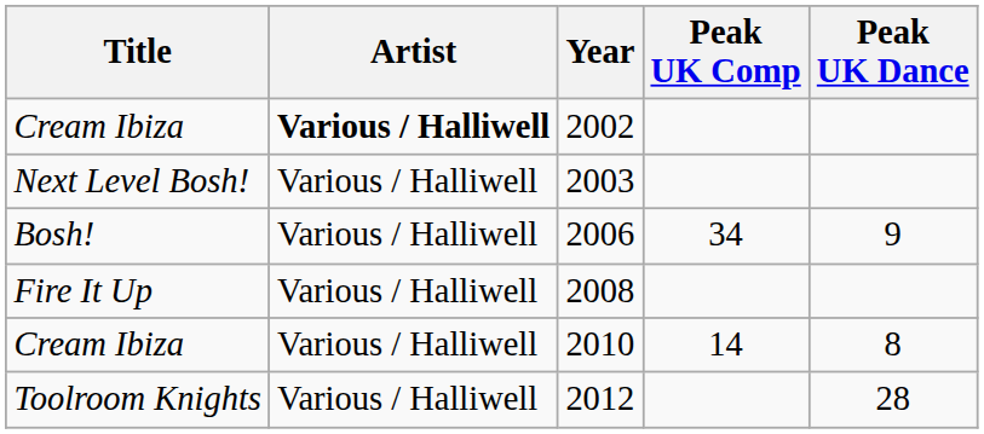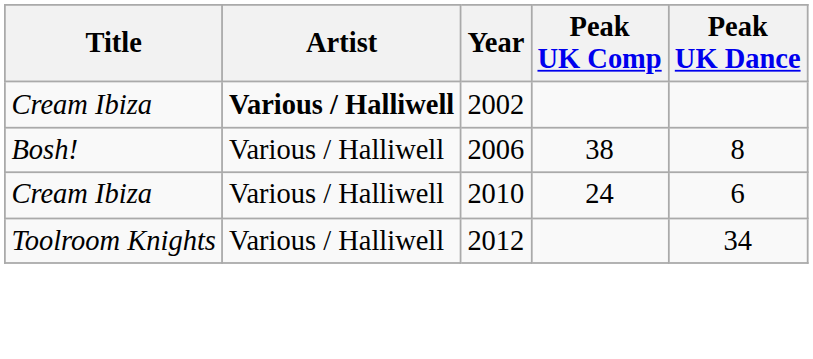 <table class="wikitable sortable">
 <tr>
 <th>Title</th>
 <th>Artist</th>
 <th>Year</th>
 <th>Peak <br><a href='#'>UK Comp</a></th>
 <th>Peak <br><a href='#'>UK Dance</a></th>
 </tr>
 <tr>
 <td><em>Cream Ibiza</em></td>
 <td><strong>Various / Halliwell</strong></td>
 <td>2002</td>
 <td></td>
 <td></td>
 </tr>
 <tr>
-<td><em>Next Level Bosh!</em></td>
-<td>Various / Halliwell</td>
-<td>2003</td>
-<td></td>
-<td></td>
-</tr>
-<tr>
 <td><em>Bosh!</em></td>
 <td>Various / Halliwell</td>
 <td>2006</td>
-<td style="text-align:center;">34</td>
-<td style="text-align:center;">9</td>
-</tr>
-<tr>
-<td><em>Fire It Up</em></td>
-<td>Various / Halliwell</td>
-<td>2008</td>
-<td></td>
-<td></td>
+<td style="text-align:center;">38</td>
+<td style="text-align:center;">8</td>
 </tr>
 <tr>
 <td><em>Cream Ibiza</em></td>
 <td>Various / Halliwell</td>
 <td>2010</td>
-<td style="text-align:center;">14</td>
-<td style="text-align:center;">8</td>
+<td style="text-align:center;">24</td>
+<td style="text-align:center;">6</td>
 </tr>
 <tr>
 <td><em>Toolroom Knights</em></td>
 <td>Various / Halliwell</td>
 <td>2012</td>
 <td></td>
-<td style="text-align:center;">28</td>
+<td style="text-align:center;">34</td>
 </tr>
 </table>
